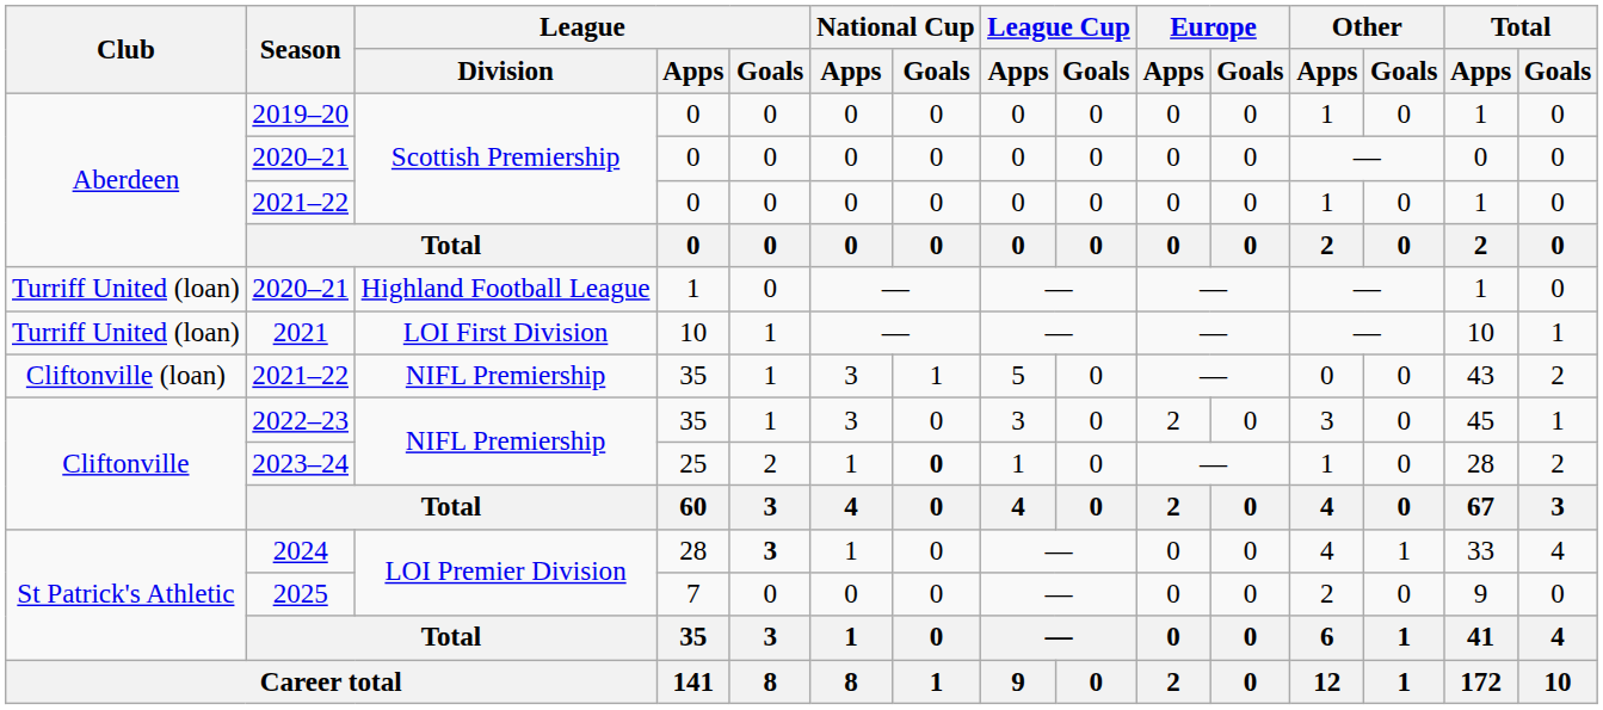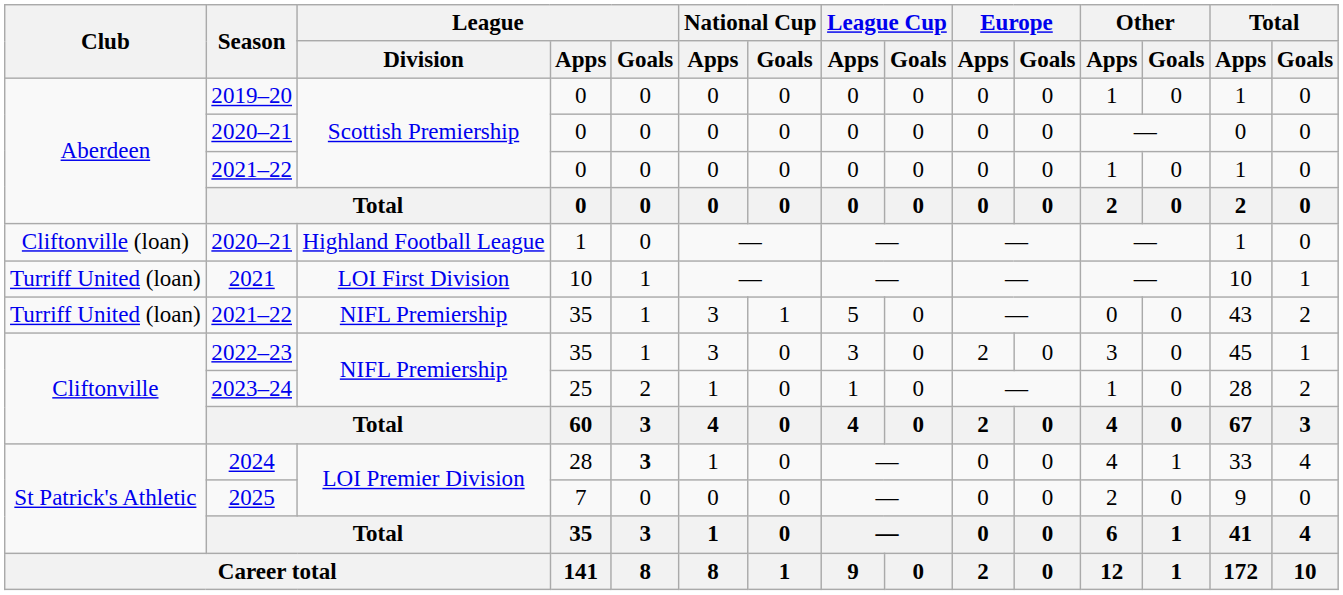 <table class="wikitable" style="text-align:center">
 <tr>
 <th rowspan=2>Club</th>
 <th rowspan=2>Season</th>
 <th colspan=3>League</th>
 <th colspan=2>National Cup</th>
 <th colspan=2><a href='#'>League Cup</a></th>
 <th colspan=2><a href='#'>Europe</a></th>
 <th colspan=2>Other</th>
 <th colspan=2>Total</th>
 </tr>
 <tr>
 <th>Division</th>
 <th>Apps</th>
 <th>Goals</th>
 <th>Apps</th>
 <th>Goals</th>
 <th>Apps</th>
 <th>Goals</th>
 <th>Apps</th>
 <th>Goals</th>
 <th>Apps</th>
 <th>Goals</th>
 <th>Apps</th>
 <th>Goals</th>
 </tr>
 <tr>
 <td rowspan="4"><a href='#'>Aberdeen</a></td>
 <td><a href='#'>2019–20</a></td>
 <td rowspan="3"><a href='#'>Scottish Premiership</a></td>
 <td>0</td>
 <td>0</td>
 <td>0</td>
 <td>0</td>
 <td>0</td>
 <td>0</td>
 <td>0</td>
 <td>0</td>
 <td>1</td>
 <td>0</td>
 <td>1</td>
 <td>0</td>
 </tr>
 <tr>
 <td><a href='#'>2020–21</a></td>
 <td>0</td>
 <td>0</td>
 <td>0</td>
 <td>0</td>
 <td>0</td>
 <td>0</td>
 <td>0</td>
 <td>0</td>
 <td colspan="2">—</td>
 <td>0</td>
 <td>0</td>
 </tr>
 <tr>
 <td><a href='#'>2021–22</a></td>
 <td>0</td>
 <td>0</td>
 <td>0</td>
 <td>0</td>
 <td>0</td>
 <td>0</td>
 <td>0</td>
 <td>0</td>
 <td>1</td>
 <td>0</td>
 <td>1</td>
 <td>0</td>
 </tr>
 <tr>
 <th colspan=2>Total</th>
 <th>0</th>
 <th>0</th>
 <th>0</th>
 <th>0</th>
 <th>0</th>
 <th>0</th>
 <th>0</th>
 <th>0</th>
 <th>2</th>
 <th>0</th>
 <th>2</th>
 <th>0</th>
 </tr>
 <tr>
-<td><a href='#'>Turriff United</a> (loan)</td>
+<td><a href='#'>Cliftonville</a> (loan)</td>
 <td><a href='#'>2020–21</a></td>
 <td><a href='#'>Highland Football League</a></td>
 <td>1</td>
 <td>0</td>
 <td colspan="2">—</td>
 <td colspan="2">—</td>
 <td colspan="2">—</td>
 <td colspan="2">—</td>
 <td>1</td>
 <td>0</td>
 </tr>
 <tr>
 <td><a href='#'>Turriff United</a> (loan)</td>
 <td><a href='#'>2021</a></td>
 <td><a href='#'>LOI First Division</a></td>
 <td>10</td>
 <td>1</td>
 <td colspan="2">—</td>
 <td colspan="2">—</td>
 <td colspan="2">—</td>
 <td colspan="2">—</td>
 <td>10</td>
 <td>1</td>
 </tr>
 <tr>
-<td><a href='#'>Cliftonville</a> (loan)</td>
+<td><a href='#'>Turriff United</a> (loan)</td>
 <td><a href='#'>2021–22</a></td>
 <td><a href='#'>NIFL Premiership</a></td>
 <td>35</td>
 <td>1</td>
 <td>3</td>
 <td>1</td>
 <td>5</td>
 <td>0</td>
 <td colspan="2">—</td>
 <td>0</td>
 <td>0</td>
 <td>43</td>
 <td>2</td>
 </tr>
 <tr>
 <td rowspan="3"><a href='#'>Cliftonville</a></td>
 <td><a href='#'>2022–23</a></td>
 <td rowspan="2"><a href='#'>NIFL Premiership</a></td>
 <td>35</td>
 <td>1</td>
 <td>3</td>
 <td>0</td>
 <td>3</td>
 <td>0</td>
 <td>2</td>
 <td>0</td>
 <td>3</td>
 <td>0</td>
 <td>45</td>
 <td>1</td>
 </tr>
 <tr>
 <td><a href='#'>2023–24</a></td>
 <td>25</td>
 <td>2</td>
 <td>1</td>
-<td><strong>0</strong></td>
+<td>0</td>
 <td>1</td>
 <td>0</td>
 <td colspan="2">—</td>
 <td>1</td>
 <td>0</td>
 <td>28</td>
 <td>2</td>
 </tr>
 <tr>
 <th colspan=2>Total</th>
 <th>60</th>
 <th>3</th>
 <th>4</th>
 <th>0</th>
 <th>4</th>
 <th>0</th>
 <th>2</th>
 <th>0</th>
 <th>4</th>
 <th>0</th>
 <th>67</th>
 <th>3</th>
 </tr>
 <tr>
 <td rowspan="3"><a href='#'>St Patrick's Athletic</a></td>
 <td><a href='#'>2024</a></td>
 <td rowspan="2"><a href='#'>LOI Premier Division</a></td>
 <td>28</td>
 <td><strong>3</strong></td>
 <td>1</td>
 <td>0</td>
 <td colspan="2">—</td>
 <td>0</td>
 <td>0</td>
 <td>4</td>
 <td>1</td>
 <td>33</td>
 <td>4</td>
 </tr>
 <tr>
 <td><a href='#'>2025</a></td>
 <td>7</td>
 <td>0</td>
 <td>0</td>
 <td>0</td>
 <td colspan="2">—</td>
 <td>0</td>
 <td>0</td>
 <td>2</td>
 <td>0</td>
 <td>9</td>
 <td>0</td>
 </tr>
 <tr>
 <th colspan=2>Total</th>
 <th>35</th>
 <th>3</th>
 <th>1</th>
 <th>0</th>
 <th colspan="2">—</th>
 <th>0</th>
 <th>0</th>
 <th>6</th>
 <th>1</th>
 <th>41</th>
 <th>4</th>
 </tr>
 <tr>
 <th colspan=3>Career total</th>
 <th>141</th>
 <th>8</th>
 <th>8</th>
 <th>1</th>
 <th>9</th>
 <th>0</th>
 <th>2</th>
 <th>0</th>
 <th>12</th>
 <th>1</th>
 <th>172</th>
 <th>10</th>
 </tr>
 </table>
